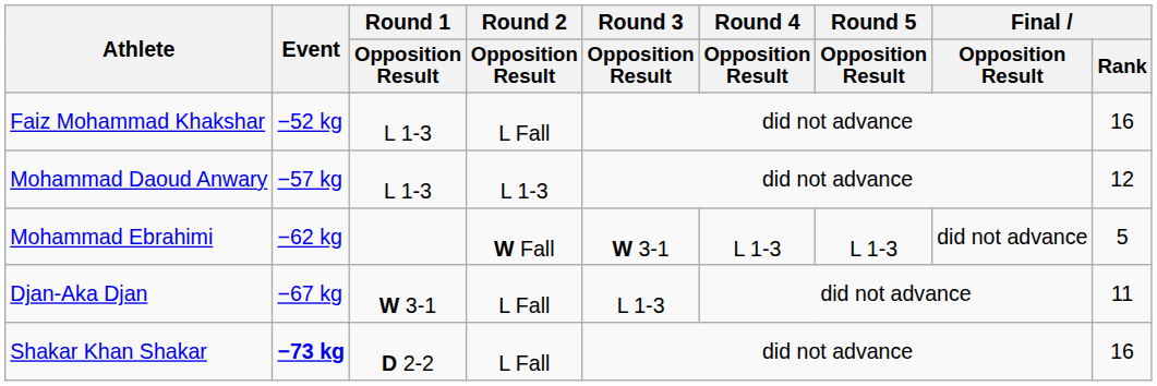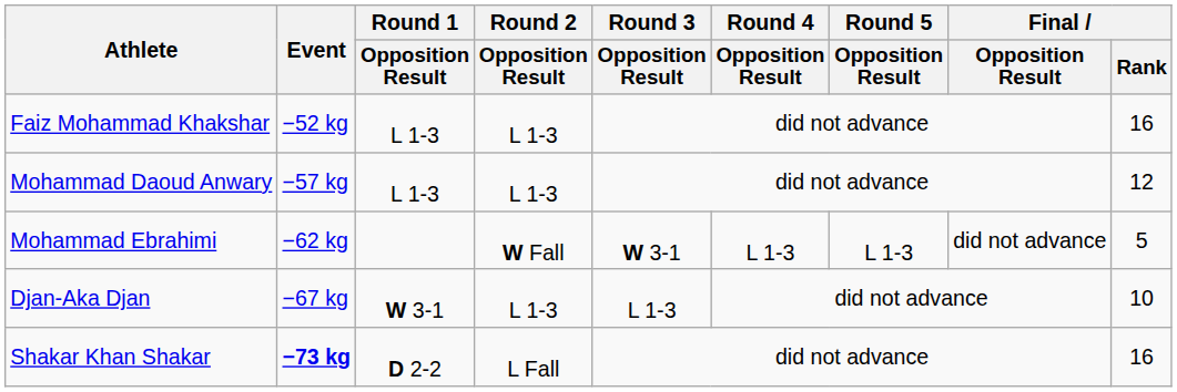 <table class="wikitable" style="font-size:90%">
 <tr>
 <th rowspan="2">Athlete</th>
 <th rowspan="2">Event</th>
 <th>Round 1</th>
 <th>Round 2</th>
 <th>Round 3</th>
 <th>Round 4</th>
 <th>Round 5</th>
 <th colspan=2>Final / </th>
 </tr>
 <tr style="font-size: 95%">
 <th>Opposition<br>Result</th>
 <th>Opposition<br>Result</th>
 <th>Opposition<br>Result</th>
 <th>Opposition<br>Result</th>
 <th>Opposition<br>Result</th>
 <th>Opposition<br>Result</th>
 <th>Rank</th>
 </tr>
 <tr align=center>
 <td align=left><a href='#'>Faiz Mohammad Khakshar</a></td>
 <td align=left><a href='#'>−52 kg</a></td>
 <td><br> L 1-3</td>
-<td><br> L Fall</td>
+<td><br> L 1-3</td>
 <td colspan=4>did not advance</td>
 <td>16</td>
 </tr>
 <tr align=center>
 <td align=left><a href='#'>Mohammad Daoud Anwary</a></td>
 <td align=left><a href='#'>−57 kg</a></td>
 <td><br> L 1-3</td>
 <td><br> L 1-3</td>
 <td colspan=4>did not advance</td>
 <td>12</td>
 </tr>
 <tr align=center>
 <td align=left><a href='#'>Mohammad Ebrahimi</a></td>
 <td align=left><a href='#'>−62 kg</a></td>
 <td></td>
 <td><br> <strong>W</strong> Fall</td>
 <td><br> <strong>W</strong> 3-1</td>
 <td><br> L 1-3</td>
 <td><br> L 1-3</td>
 <td colspan=1>did not advance</td>
 <td>5</td>
 </tr>
 <tr align=center>
 <td align=left><a href='#'>Djan-Aka Djan</a></td>
 <td align=left><a href='#'>−67 kg</a></td>
 <td><br> <strong>W</strong> 3-1</td>
-<td><br> L Fall</td>
+<td><br> L 1-3</td>
 <td><br> L 1-3</td>
 <td colspan=3>did not advance</td>
-<td>11</td>
+<td>10</td>
 </tr>
 <tr align=center>
 <td align=left><a href='#'>Shakar Khan Shakar</a></td>
 <td align=left><strong><a href='#'>−73 kg</a></strong></td>
 <td><br><strong>D</strong> 2-2</td>
 <td><br> L Fall</td>
 <td colspan=4>did not advance</td>
 <td>16</td>
 </tr>
 </table>
